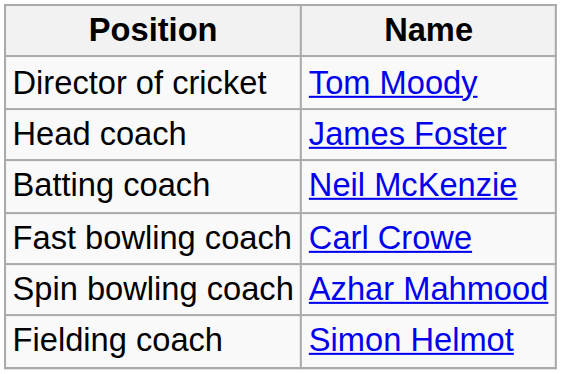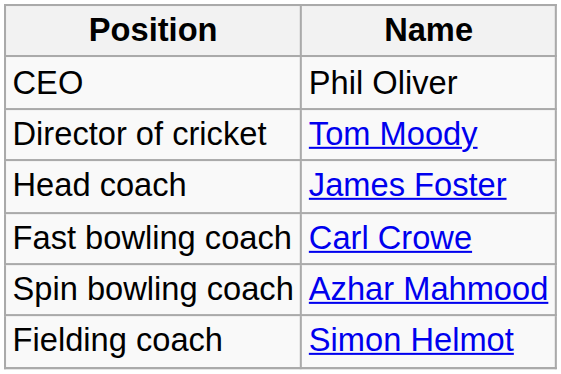 <table class="wikitable" style="text-align:left;">
 <tr>
 <th>Position</th>
 <th>Name</th>
+</tr>
+<tr>
+<td>CEO</td>
+<td>Phil Oliver</td>
 </tr>
 <tr>
 <td>Director of cricket</td>
 <td><a href='#'>Tom Moody</a></td>
 </tr>
 <tr>
 <td>Head coach</td>
 <td><a href='#'>James Foster</a></td>
-</tr>
-<tr>
-<td>Batting coach</td>
-<td><a href='#'>Neil McKenzie</a></td>
 </tr>
 <tr>
 <td>Fast bowling coach</td>
 <td><a href='#'>Carl Crowe</a></td>
 </tr>
 <tr>
 <td>Spin bowling coach</td>
 <td><a href='#'>Azhar Mahmood</a></td>
 </tr>
 <tr>
 <td>Fielding coach</td>
 <td><a href='#'>Simon Helmot</a></td>
 </tr>
 <tr>
 </tr>
 </table>
